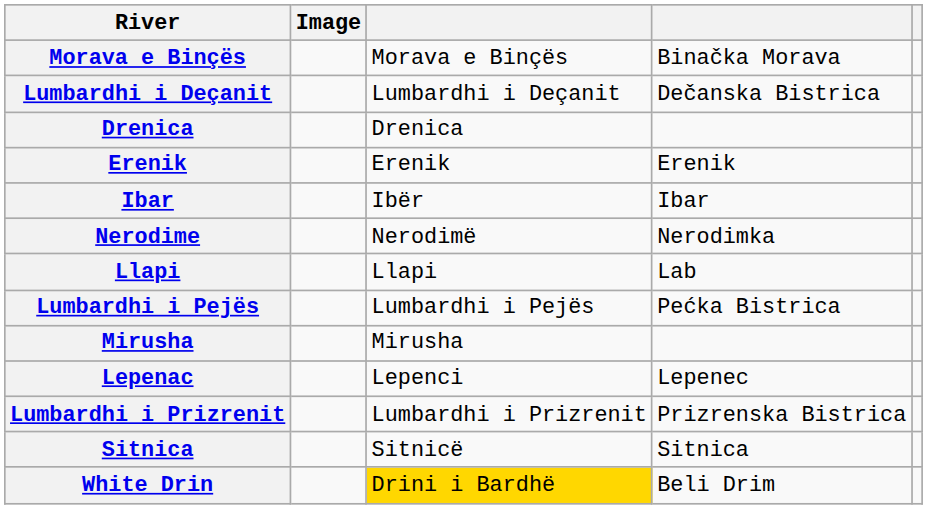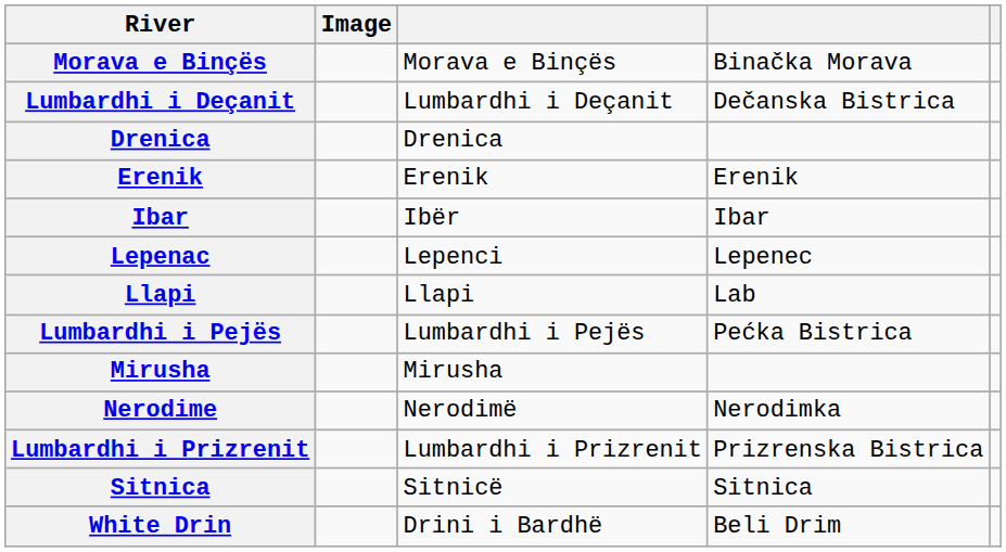 <table class="wikitable sortable plainrowheaders">
 <tr>
 <th scope="col">River</th>
 <th scope="col" class="unsortable">Image</th>
 <th scope="col"></th>
 <th scope="col"></th>
 <th scope="col"></th>
 </tr>
 <tr>
 <th scope="row"><a href='#'>Morava e Binçës</a></th>
 <td></td>
 <td>Morava e Binçës</td>
 <td>Binačka Morava</td>
 <td></td>
 </tr>
 <tr>
 <th scope="row"><a href='#'>Lumbardhi i Deçanit</a></th>
 <td></td>
 <td>Lumbardhi i Deçanit</td>
 <td>Dečanska Bistrica</td>
 <td></td>
 </tr>
 <tr>
 <th scope="row"><a href='#'>Drenica</a></th>
 <td></td>
 <td>Drenica</td>
 <td></td>
 <td></td>
 </tr>
 <tr>
 <th scope="row"><a href='#'>Erenik</a></th>
 <td></td>
 <td>Erenik</td>
 <td>Erenik</td>
 <td></td>
 </tr>
 <tr>
 <th scope="row"><a href='#'>Ibar</a></th>
 <td></td>
 <td>Ibër</td>
 <td>Ibar</td>
 <td></td>
 </tr>
 <tr>
-<th scope="row"><a href='#'>Nerodime</a></th>
+<th scope="row"><a href='#'>Lepenac</a></th>
 <td></td>
-<td>Nerodimë</td>
-<td>Nerodimka</td>
+<td>Lepenci</td>
+<td>Lepenec</td>
 <td></td>
 </tr>
 <tr>
 <th scope="row"><a href='#'>Llapi</a></th>
 <td></td>
 <td>Llapi</td>
 <td>Lab</td>
 <td></td>
 </tr>
 <tr>
 <th scope="row"><a href='#'>Lumbardhi i Pejës</a></th>
 <td></td>
 <td>Lumbardhi i Pejës</td>
 <td>Pećka Bistrica</td>
 <td></td>
 </tr>
 <tr>
 <th scope="row"><a href='#'>Mirusha</a></th>
 <td></td>
 <td>Mirusha</td>
 <td></td>
 <td></td>
 </tr>
 <tr>
-<th scope="row"><a href='#'>Lepenac</a></th>
+<th scope="row"><a href='#'>Nerodime</a></th>
 <td></td>
-<td>Lepenci</td>
-<td>Lepenec</td>
+<td>Nerodimë</td>
+<td>Nerodimka</td>
 <td></td>
 </tr>
 <tr>
 <th scope="row"><a href='#'>Lumbardhi i Prizrenit</a></th>
 <td></td>
 <td>Lumbardhi i Prizrenit</td>
 <td>Prizrenska Bistrica</td>
 <td></td>
 </tr>
 <tr>
 <th scope="row"><a href='#'>Sitnica</a></th>
 <td></td>
 <td>Sitnicë</td>
 <td>Sitnica</td>
 <td></td>
 </tr>
 <tr>
 <th scope="row"><a href='#'>White Drin</a></th>
 <td></td>
-<td style="background: gold;">Drini i Bardhë</td>
+<td>Drini i Bardhë</td>
 <td>Beli Drim</td>
 <td></td>
 </tr>
 </table>
